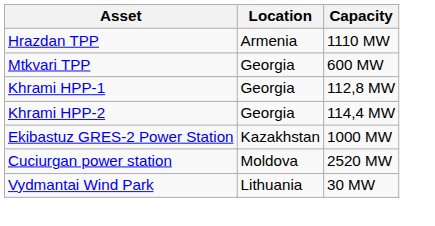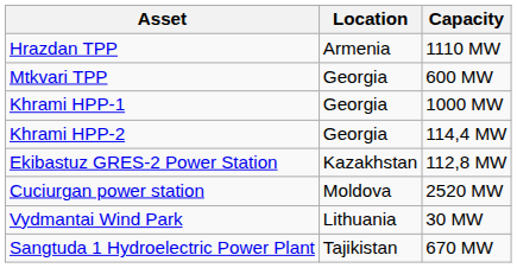 <table class="wikitable sortable">
 <tr>
 <th>Asset</th>
 <th>Location</th>
 <th>Capacity</th>
 </tr>
 <tr>
 <td><a href='#'>Hrazdan TPP</a></td>
 <td>Armenia</td>
 <td>1110 MW</td>
 </tr>
 <tr>
 <td><a href='#'>Mtkvari TPP</a></td>
 <td>Georgia</td>
 <td>600 MW</td>
 </tr>
 <tr>
 <td><a href='#'>Khrami HPP-1</a></td>
 <td>Georgia</td>
-<td>112,8 MW</td>
+<td>1000 MW</td>
 </tr>
 <tr>
 <td><a href='#'>Khrami HPP-2</a></td>
 <td>Georgia</td>
 <td>114,4 MW</td>
 </tr>
 <tr>
 <td><a href='#'>Ekibastuz GRES-2 Power Station</a></td>
 <td>Kazakhstan</td>
-<td>1000 MW</td>
+<td>112,8 MW</td>
 </tr>
 <tr>
 <td><a href='#'>Cuciurgan power station</a></td>
 <td>Moldova</td>
 <td>2520 MW</td>
 </tr>
 <tr>
 <td><a href='#'>Vydmantai Wind Park</a></td>
 <td>Lithuania</td>
 <td>30 MW</td>
 </tr>
+<tr>
+<td><a href='#'>Sangtuda 1 Hydroelectric Power Plant</a></td>
+<td>Tajikistan</td>
+<td>670 MW</td>
+</tr>
 </table>
